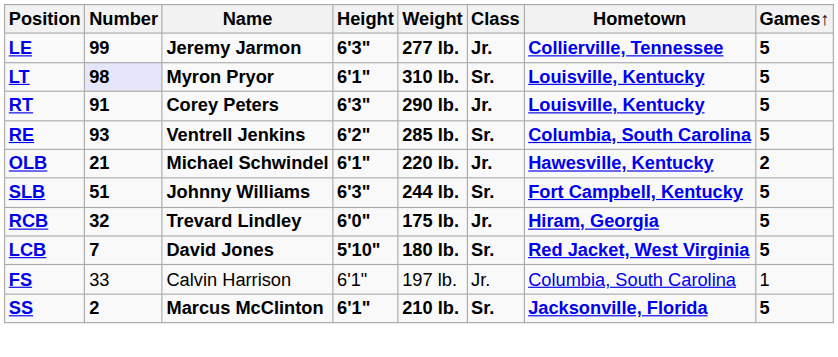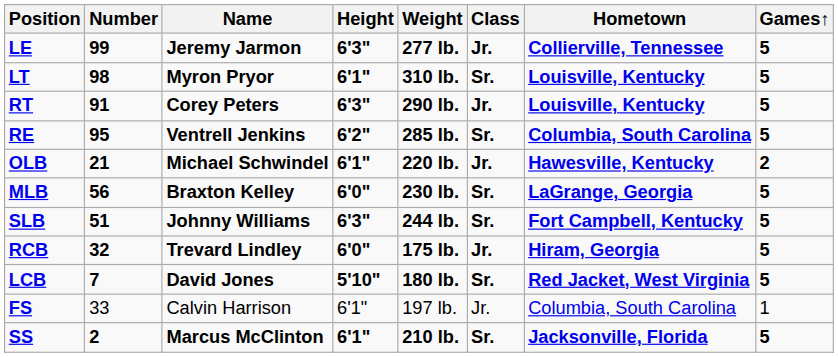 <table class="wikitable">
 <tr>
 <th>Position</th>
 <th>Number</th>
 <th>Name</th>
 <th>Height</th>
 <th>Weight</th>
 <th>Class</th>
 <th>Hometown</th>
 <th>Games↑</th>
 </tr>
 <tr>
 <td><strong><a href='#'>LE</a></strong></td>
 <td><strong>99</strong></td>
 <td><strong>Jeremy Jarmon</strong></td>
 <td><strong>6'3"</strong></td>
 <td><strong>277 lb.</strong></td>
 <td><strong>Jr.</strong></td>
 <td><strong><a href='#'>Collierville, Tennessee</a></strong></td>
 <td><strong>5</strong></td>
 </tr>
 <tr>
 <td><strong><a href='#'>LT</a></strong></td>
-<td style="background: lavender;"><strong>98</strong></td>
+<td><strong>98</strong></td>
 <td><strong>Myron Pryor</strong></td>
 <td><strong>6'1"</strong></td>
 <td><strong>310 lb.</strong></td>
 <td><strong>Sr.</strong></td>
 <td><strong><a href='#'>Louisville, Kentucky</a></strong></td>
 <td><strong>5</strong></td>
 </tr>
 <tr>
 <td><strong><a href='#'>RT</a></strong></td>
 <td><strong>91</strong></td>
 <td><strong>Corey Peters</strong></td>
 <td><strong>6'3"</strong></td>
 <td><strong>290 lb.</strong></td>
 <td><strong>Jr.</strong></td>
 <td><strong><a href='#'>Louisville, Kentucky</a></strong></td>
 <td><strong>5</strong></td>
 </tr>
 <tr>
 <td><strong><a href='#'>RE</a></strong></td>
-<td><strong>93</strong></td>
+<td><strong>95</strong></td>
 <td><strong>Ventrell Jenkins</strong></td>
 <td><strong>6'2"</strong></td>
 <td><strong>285 lb.</strong></td>
 <td><strong>Sr.</strong></td>
 <td><strong><a href='#'>Columbia, South Carolina</a></strong></td>
 <td><strong>5</strong></td>
 </tr>
 <tr>
 <td><strong><a href='#'>OLB</a></strong></td>
 <td><strong>21</strong></td>
 <td><strong>Michael Schwindel</strong></td>
 <td><strong>6'1"</strong></td>
 <td><strong>220 lb.</strong></td>
 <td><strong>Jr.</strong></td>
 <td><strong><a href='#'>Hawesville, Kentucky</a></strong></td>
 <td><strong>2</strong></td>
+</tr>
+<tr>
+<td><strong><a href='#'>MLB</a></strong></td>
+<td><strong>56</strong></td>
+<td><strong>Braxton Kelley</strong></td>
+<td><strong>6'0"</strong></td>
+<td><strong>230 lb.</strong></td>
+<td><strong>Sr.</strong></td>
+<td><strong><a href='#'>LaGrange, Georgia</a></strong></td>
+<td><strong>5</strong></td>
 </tr>
 <tr>
 <td><strong><a href='#'>SLB</a></strong></td>
 <td><strong>51</strong></td>
 <td><strong>Johnny Williams</strong></td>
 <td><strong>6'3"</strong></td>
 <td><strong>244 lb.</strong></td>
 <td><strong>Sr.</strong></td>
 <td><strong><a href='#'>Fort Campbell, Kentucky</a></strong></td>
 <td><strong>5</strong></td>
 </tr>
 <tr>
 <td><strong><a href='#'>RCB</a></strong></td>
 <td><strong>32</strong></td>
 <td><strong>Trevard Lindley</strong></td>
 <td><strong>6'0"</strong></td>
 <td><strong>175 lb.</strong></td>
 <td><strong>Jr.</strong></td>
 <td><strong><a href='#'>Hiram, Georgia</a></strong></td>
 <td><strong>5</strong></td>
 </tr>
 <tr>
 <td><strong><a href='#'>LCB</a></strong></td>
 <td><strong>7</strong></td>
 <td><strong>David Jones</strong></td>
 <td><strong>5'10"</strong></td>
 <td><strong>180 lb.</strong></td>
 <td><strong>Sr.</strong></td>
 <td><strong><a href='#'>Red Jacket, West Virginia</a></strong></td>
 <td><strong>5</strong></td>
 </tr>
 <tr>
 <td><strong><a href='#'>FS</a></strong></td>
 <td>33</td>
 <td>Calvin Harrison</td>
 <td>6'1"</td>
 <td>197 lb.</td>
 <td>Jr.</td>
 <td><a href='#'>Columbia, South Carolina</a></td>
 <td>1</td>
 </tr>
 <tr>
 <td><strong><a href='#'>SS</a></strong></td>
 <td><strong>2</strong></td>
 <td><strong>Marcus McClinton</strong></td>
 <td><strong>6'1"</strong></td>
 <td><strong>210 lb.</strong></td>
 <td><strong>Sr.</strong></td>
 <td><strong><a href='#'>Jacksonville, Florida</a></strong></td>
 <td><strong>5</strong></td>
 </tr>
 </table>
